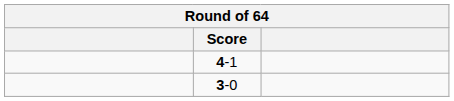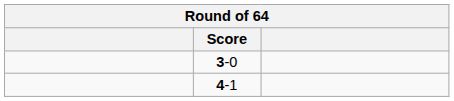 <table class="wikitable" style="text-align: center; font-size:90% ">
 <tr>
 <th colspan=3>Round of 64</th>
 </tr>
 <tr>
 <th align="right" width=180></th>
 <th width="60">Score</th>
 <th align="left" width=180></th>
 </tr>
 <tr>
 <td align=left><strong></strong></td>
-<td align=center><strong>4</strong>-1</td>
+<td align=center><strong>3</strong>-0</td>
 <td align=left></td>
 </tr>
 <tr>
 <td align=left><strong></strong></td>
-<td align=center><strong>3</strong>-0</td>
+<td align=center><strong>4</strong>-1</td>
 <td align=left></td>
 </tr>
 </table>
